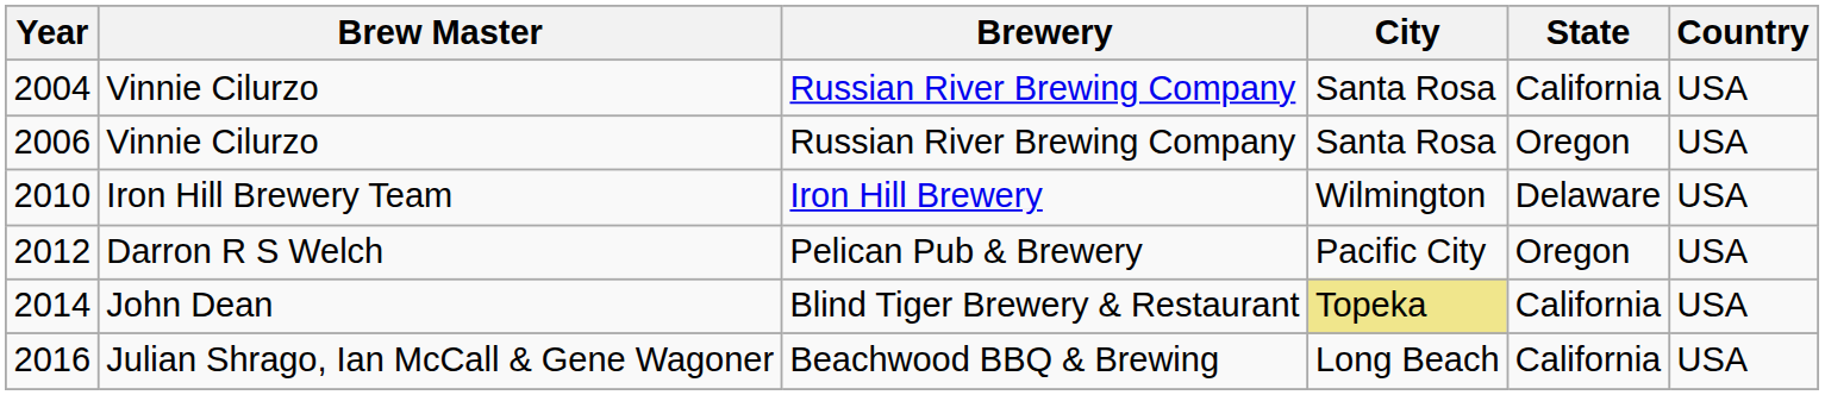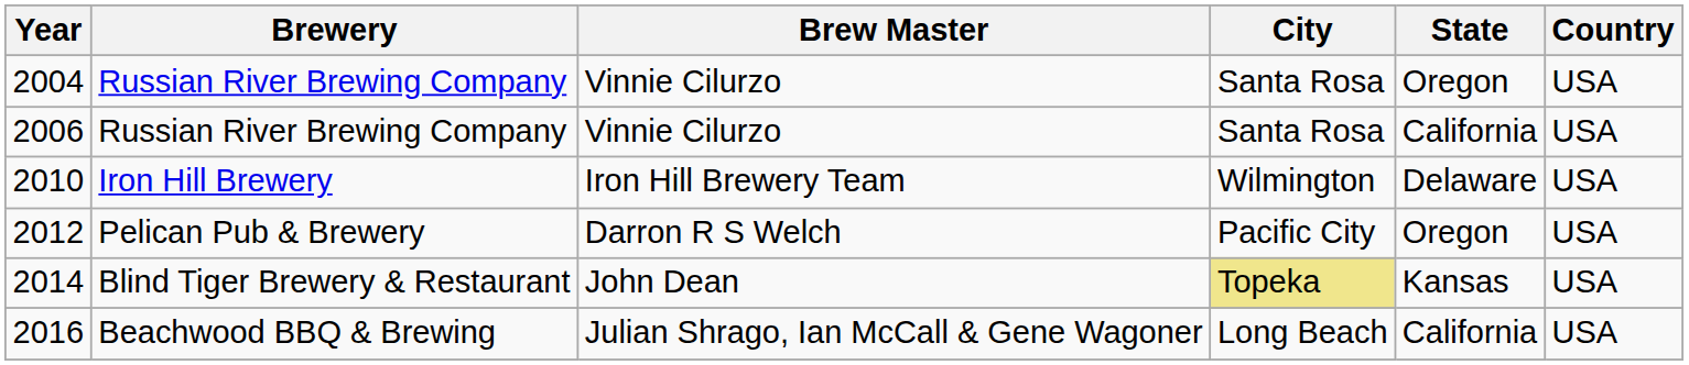 <table class="wikitable sortable">
 <tr>
 <th>Year</th>
+<th>Brewery</th>
 <th>Brew Master</th>
-<th>Brewery</th>
 <th>City</th>
 <th>State</th>
 <th>Country</th>
 </tr>
 <tr>
 <td>2004</td>
+<td><a href='#'>Russian River Brewing Company</a></td>
 <td>Vinnie Cilurzo</td>
-<td><a href='#'>Russian River Brewing Company</a></td>
+<td>Santa Rosa</td>
+<td>Oregon</td>
+<td>USA</td>
+</tr>
+<tr>
+<td>2006</td>
+<td>Russian River Brewing Company</td>
+<td>Vinnie Cilurzo</td>
 <td>Santa Rosa</td>
 <td>California</td>
 <td>USA</td>
 </tr>
 <tr>
-<td>2006</td>
-<td>Vinnie Cilurzo</td>
-<td>Russian River Brewing Company</td>
-<td>Santa Rosa</td>
-<td>Oregon</td>
-<td>USA</td>
-</tr>
-<tr>
 <td>2010</td>
+<td><a href='#'>Iron Hill Brewery</a></td>
 <td>Iron Hill Brewery Team</td>
-<td><a href='#'>Iron Hill Brewery</a></td>
 <td>Wilmington</td>
 <td>Delaware</td>
 <td>USA</td>
 </tr>
 <tr>
 <td>2012</td>
+<td>Pelican Pub & Brewery</td>
 <td>Darron R S Welch</td>
-<td>Pelican Pub & Brewery</td>
 <td>Pacific City</td>
 <td>Oregon</td>
 <td>USA</td>
 </tr>
 <tr>
 <td>2014</td>
+<td>Blind Tiger Brewery & Restaurant</td>
 <td>John Dean</td>
-<td>Blind Tiger Brewery & Restaurant</td>
 <td style="background: khaki;">Topeka</td>
-<td>California</td>
+<td>Kansas</td>
 <td>USA</td>
 </tr>
 <tr>
 <td>2016</td>
+<td>Beachwood BBQ & Brewing</td>
 <td>Julian Shrago, Ian McCall & Gene Wagoner</td>
-<td>Beachwood BBQ & Brewing</td>
 <td>Long Beach</td>
 <td>California</td>
 <td>USA</td>
 </tr>
 </table>
